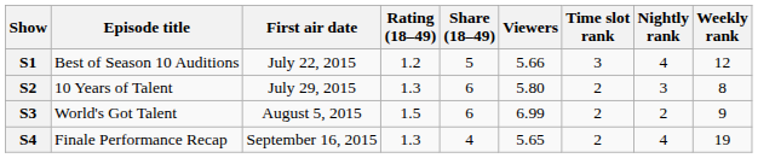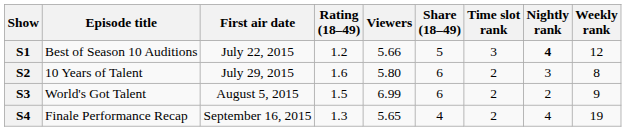 <table class="wikitable" style="text-align:center">
 <tr>
 <th>Show</th>
 <th>Episode title</th>
 <th>First air date</th>
 <th>Rating<br>(18–49)</th>
+<th>Viewers<br></th>
 <th>Share<br>(18–49)</th>
-<th>Viewers<br></th>
 <th>Time slot<br>rank</th>
 <th>Nightly<br>rank</th>
 <th>Weekly<br>rank</th>
 </tr>
 <tr>
 <th>S1</th>
 <td style="text-align:left;">Best of Season 10 Auditions</td>
 <td>July 22, 2015</td>
 <td>1.2</td>
+<td>5.66 </td>
 <td>5</td>
-<td>5.66 </td>
 <td>3</td>
-<td>4</td>
+<td><strong>4</strong></td>
 <td>12 </td>
 </tr>
 <tr>
 <th>S2</th>
 <td style="text-align:left;">10 Years of Talent</td>
 <td>July 29, 2015</td>
-<td>1.3</td>
+<td>1.6</td>
+<td>5.80 </td>
 <td>6</td>
-<td>5.80 </td>
 <td>2</td>
 <td>3</td>
 <td>8 </td>
 </tr>
 <tr>
 <th>S3</th>
 <td style="text-align:left;">World's Got Talent</td>
 <td>August 5, 2015</td>
 <td>1.5</td>
+<td>6.99 </td>
 <td>6</td>
-<td>6.99 </td>
 <td>2</td>
 <td>2</td>
 <td>9 </td>
 </tr>
 <tr>
 <th>S4</th>
 <td style="text-align:left;">Finale Performance Recap</td>
 <td>September 16, 2015</td>
 <td>1.3</td>
+<td>5.65 </td>
 <td>4</td>
-<td>5.65 </td>
 <td>2</td>
 <td>4</td>
 <td>19 </td>
 </tr>
 </table>
